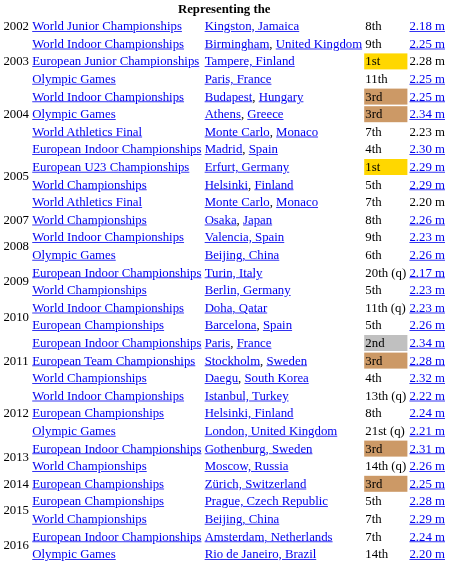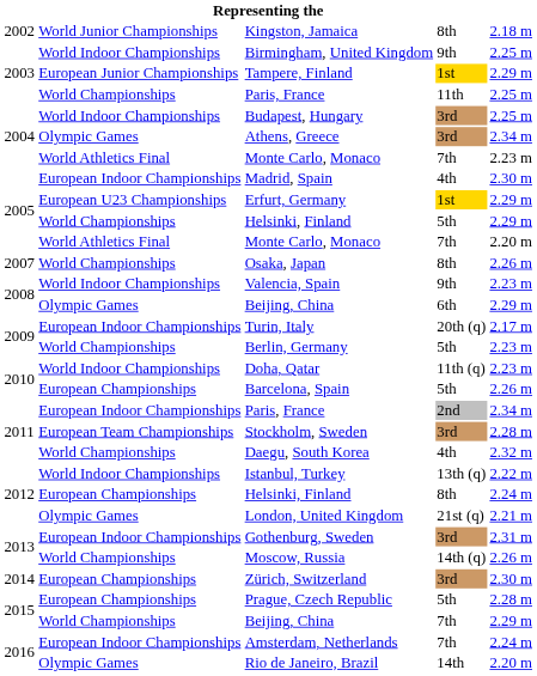 <table>
 <tr>
 <th colspan="5">Representing the </th>
 </tr>
 <tr>
 <td>2002</td>
 <td><a href='#'>World Junior Championships</a></td>
 <td><a href='#'>Kingston, Jamaica</a></td>
 <td>8th</td>
 <td><a href='#'>2.18 m</a></td>
 </tr>
 <tr>
 <td rowspan=3>2003</td>
 <td><a href='#'>World Indoor Championships</a></td>
 <td><a href='#'>Birmingham</a>, <a href='#'>United Kingdom</a></td>
 <td>9th</td>
 <td><a href='#'>2.25 m</a></td>
 </tr>
 <tr>
 <td><a href='#'>European Junior Championships</a></td>
 <td><a href='#'>Tampere, Finland</a></td>
 <td bgcolor=gold>1st</td>
-<td>2.28 m</td>
+<td><a href='#'>2.29 m</a></td>
 </tr>
 <tr>
-<td><a href='#'>Olympic Games</a></td>
+<td><a href='#'>World Championships</a></td>
 <td><a href='#'>Paris, France</a></td>
 <td>11th</td>
 <td><a href='#'>2.25 m</a></td>
 </tr>
 <tr>
 <td rowspan=3>2004</td>
 <td><a href='#'>World Indoor Championships</a></td>
 <td><a href='#'>Budapest</a>, <a href='#'>Hungary</a></td>
 <td bgcolor=CC9966>3rd</td>
 <td><a href='#'>2.25 m</a></td>
 </tr>
 <tr>
 <td><a href='#'>Olympic Games</a></td>
 <td><a href='#'>Athens</a>, <a href='#'>Greece</a></td>
 <td bgcolor=CC9966>3rd</td>
 <td><a href='#'>2.34 m</a></td>
 </tr>
 <tr>
 <td><a href='#'>World Athletics Final</a></td>
 <td><a href='#'>Monte Carlo</a>, <a href='#'>Monaco</a></td>
 <td>7th</td>
 <td>2.23 m</td>
 </tr>
 <tr>
 <td rowspan=4>2005</td>
 <td><a href='#'>European Indoor Championships</a></td>
 <td><a href='#'>Madrid</a>, <a href='#'>Spain</a></td>
 <td>4th</td>
 <td><a href='#'>2.30 m</a></td>
 </tr>
 <tr>
 <td><a href='#'>European U23 Championships</a></td>
 <td><a href='#'>Erfurt, Germany</a></td>
 <td bgcolor=gold>1st</td>
 <td><a href='#'>2.29 m</a></td>
 </tr>
 <tr>
 <td><a href='#'>World Championships</a></td>
 <td><a href='#'>Helsinki</a>, <a href='#'>Finland</a></td>
 <td>5th</td>
 <td><a href='#'>2.29 m</a></td>
 </tr>
 <tr>
 <td><a href='#'>World Athletics Final</a></td>
 <td><a href='#'>Monte Carlo</a>, <a href='#'>Monaco</a></td>
 <td>7th</td>
 <td>2.20 m</td>
 </tr>
 <tr>
 <td>2007</td>
 <td><a href='#'>World Championships</a></td>
 <td><a href='#'>Osaka</a>, <a href='#'>Japan</a></td>
 <td>8th</td>
 <td><a href='#'>2.26 m</a></td>
 </tr>
 <tr>
 <td rowspan=2>2008</td>
 <td><a href='#'>World Indoor Championships</a></td>
 <td><a href='#'>Valencia, Spain</a></td>
 <td>9th</td>
 <td><a href='#'>2.23 m</a></td>
 </tr>
 <tr>
 <td><a href='#'>Olympic Games</a></td>
 <td><a href='#'>Beijing, China</a></td>
 <td>6th</td>
-<td><a href='#'>2.26 m</a></td>
+<td><a href='#'>2.29 m</a></td>
 </tr>
 <tr>
 <td rowspan=2>2009</td>
 <td><a href='#'>European Indoor Championships</a></td>
 <td><a href='#'>Turin, Italy</a></td>
 <td>20th (q)</td>
 <td><a href='#'>2.17 m</a></td>
 </tr>
 <tr>
 <td><a href='#'>World Championships</a></td>
 <td><a href='#'>Berlin, Germany</a></td>
 <td>5th</td>
 <td><a href='#'>2.23 m</a></td>
 </tr>
 <tr>
 <td rowspan=2>2010</td>
 <td><a href='#'>World Indoor Championships</a></td>
 <td><a href='#'>Doha, Qatar</a></td>
 <td>11th (q)</td>
 <td><a href='#'>2.23 m</a></td>
 </tr>
 <tr>
 <td><a href='#'>European Championships</a></td>
 <td><a href='#'>Barcelona</a>, <a href='#'>Spain</a></td>
 <td>5th</td>
 <td><a href='#'>2.26 m</a></td>
 </tr>
 <tr>
 <td rowspan=3>2011</td>
 <td><a href='#'>European Indoor Championships</a></td>
 <td><a href='#'>Paris</a>, <a href='#'>France</a></td>
 <td bgcolor="silver">2nd</td>
 <td><a href='#'>2.34 m</a></td>
 </tr>
 <tr>
 <td><a href='#'>European Team Championships</a></td>
 <td><a href='#'>Stockholm</a>, <a href='#'>Sweden</a></td>
 <td bgcolor=CC9966>3rd</td>
 <td><a href='#'>2.28 m</a></td>
 </tr>
 <tr>
 <td><a href='#'>World Championships</a></td>
 <td><a href='#'>Daegu</a>, <a href='#'>South Korea</a></td>
 <td>4th</td>
 <td><a href='#'>2.32 m</a></td>
 </tr>
 <tr>
 <td rowspan=3>2012</td>
 <td><a href='#'>World Indoor Championships</a></td>
 <td><a href='#'>Istanbul, Turkey</a></td>
 <td>13th (q)</td>
 <td><a href='#'>2.22 m</a></td>
 </tr>
 <tr>
 <td><a href='#'>European Championships</a></td>
 <td><a href='#'>Helsinki, Finland</a></td>
 <td>8th</td>
 <td><a href='#'>2.24 m</a></td>
 </tr>
 <tr>
 <td><a href='#'>Olympic Games</a></td>
 <td><a href='#'>London, United Kingdom</a></td>
 <td>21st (q)</td>
 <td><a href='#'>2.21 m</a></td>
 </tr>
 <tr>
 <td rowspan=2>2013</td>
 <td><a href='#'>European Indoor Championships</a></td>
 <td><a href='#'>Gothenburg, Sweden</a></td>
 <td bgcolor="cc9966">3rd</td>
 <td><a href='#'>2.31 m</a></td>
 </tr>
 <tr>
 <td><a href='#'>World Championships</a></td>
 <td><a href='#'>Moscow, Russia</a></td>
 <td>14th (q)</td>
 <td><a href='#'>2.26 m</a></td>
 </tr>
 <tr>
 <td>2014</td>
 <td><a href='#'>European Championships</a></td>
 <td><a href='#'>Zürich, Switzerland</a></td>
 <td bgcolor=CC9966>3rd</td>
-<td><a href='#'>2.25 m</a></td>
+<td><a href='#'>2.30 m</a></td>
 </tr>
 <tr>
 <td rowspan=2>2015</td>
 <td><a href='#'>European Championships</a></td>
 <td><a href='#'>Prague, Czech Republic</a></td>
 <td>5th</td>
 <td><a href='#'>2.28 m</a></td>
 </tr>
 <tr>
 <td><a href='#'>World Championships</a></td>
 <td><a href='#'>Beijing, China</a></td>
 <td>7th</td>
 <td><a href='#'>2.29 m</a></td>
 </tr>
 <tr>
 <td rowspan=2>2016</td>
 <td><a href='#'>European Indoor Championships</a></td>
 <td><a href='#'>Amsterdam, Netherlands</a></td>
 <td>7th</td>
 <td><a href='#'>2.24 m</a></td>
 </tr>
 <tr>
 <td><a href='#'>Olympic Games</a></td>
 <td><a href='#'>Rio de Janeiro, Brazil</a></td>
 <td>14th</td>
 <td><a href='#'>2.20 m</a></td>
 </tr>
 </table>
